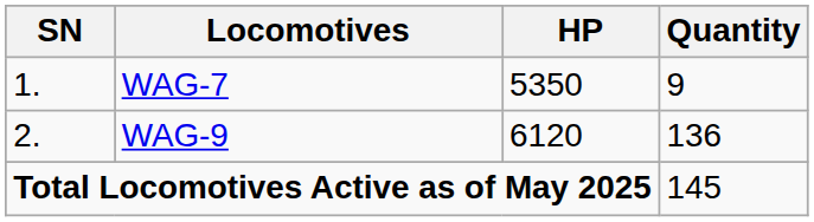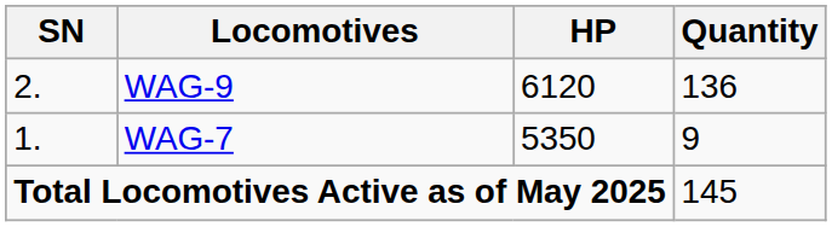 <table class="wikitable">
 <tr>
 <th>SN</th>
 <th>Locomotives</th>
 <th>HP</th>
 <th>Quantity</th>
 </tr>
 <tr>
+<td>2.</td>
+<td><a href='#'>WAG-9</a></td>
+<td>6120</td>
+<td>136</td>
+</tr>
+<tr>
 <td>1.</td>
 <td><a href='#'>WAG-7</a></td>
 <td>5350</td>
 <td>9</td>
 </tr>
 <tr>
-<td>2.</td>
-<td><a href='#'>WAG-9</a></td>
-<td>6120</td>
-<td>136</td>
-</tr>
-<tr>
 <td colspan="3"><strong>Total Locomotives Active as of May 2025</strong></td>
 <td>145</td>
 </tr>
 </table>
